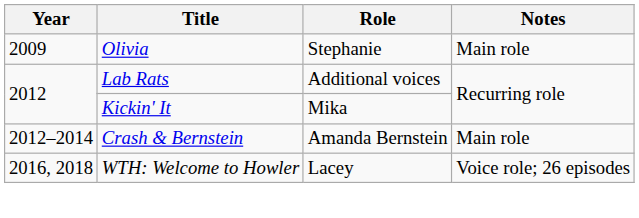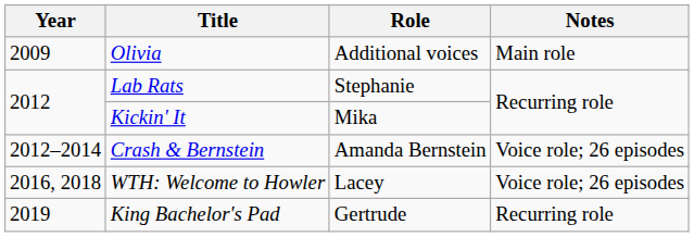 <table class="wikitable sortable">
 <tr>
 <th>Year</th>
 <th>Title</th>
 <th>Role</th>
 <th>Notes</th>
 </tr>
 <tr>
 <td>2009</td>
 <td><em><a href='#'>Olivia</a></em></td>
-<td>Stephanie</td>
+<td>Additional voices</td>
 <td>Main role</td>
 </tr>
 <tr>
 <td rowspan="2">2012</td>
 <td><em><a href='#'>Lab Rats</a></em></td>
-<td>Additional voices</td>
+<td>Stephanie</td>
 <td rowspan="2">Recurring role</td>
 </tr>
 <tr>
 <td><em><a href='#'>Kickin' It</a></em></td>
 <td>Mika</td>
 </tr>
 <tr>
 <td>2012–2014</td>
 <td><em><a href='#'>Crash & Bernstein</a></em></td>
 <td>Amanda Bernstein</td>
-<td>Main role</td>
+<td>Voice role; 26 episodes</td>
 </tr>
 <tr>
 <td>2016, 2018</td>
 <td><em>WTH: Welcome to Howler</em></td>
 <td>Lacey</td>
 <td>Voice role; 26 episodes</td>
 </tr>
+<tr>
+<td>2019</td>
+<td><em>King Bachelor's Pad</em></td>
+<td>Gertrude</td>
+<td>Recurring role</td>
+</tr>
 </table>
